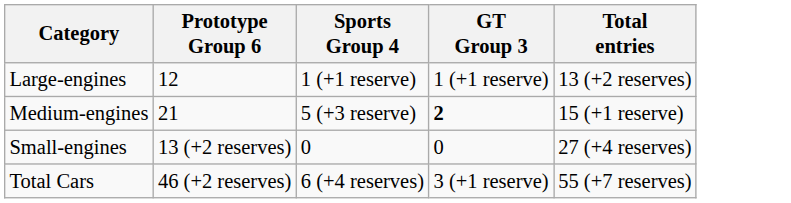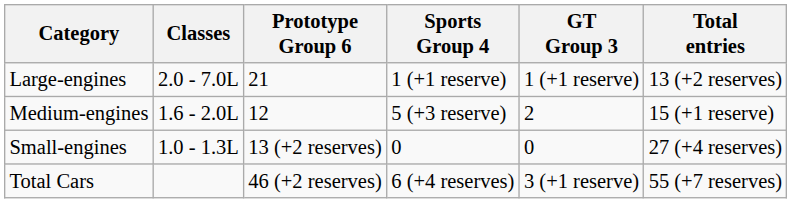 <table class="wikitable" style="font-size: 95%;">
 <tr>
 <th>Category</th>
+<th>Classes</th>
 <th>Prototype<br>Group 6</th>
 <th>Sports<br>Group 4</th>
 <th>GT<br>Group 3</th>
 <th>Total<br>entries</th>
 </tr>
 <tr>
 <td>Large-engines</td>
-<td>12</td>
+<td>2.0 - 7.0L</td>
+<td>21</td>
 <td>1 (+1 reserve)</td>
 <td>1  (+1 reserve)</td>
 <td>13 (+2 reserves)</td>
 </tr>
 <tr>
 <td>Medium-engines</td>
-<td>21</td>
+<td>1.6 - 2.0L</td>
+<td>12</td>
 <td>5  (+3 reserve)</td>
-<td><strong>2</strong></td>
+<td>2</td>
 <td>15 (+1 reserve)</td>
 </tr>
 <tr>
 <td>Small-engines</td>
+<td>1.0 - 1.3L</td>
 <td>13 (+2 reserves)</td>
 <td>0</td>
 <td>0</td>
 <td>27  (+4 reserves)</td>
 </tr>
 <tr>
 <td>Total Cars</td>
+<td></td>
 <td>46 (+2 reserves)</td>
 <td>6 (+4 reserves)</td>
 <td>3 (+1 reserve)</td>
 <td>55 (+7 reserves)</td>
 </tr>
 </table>
